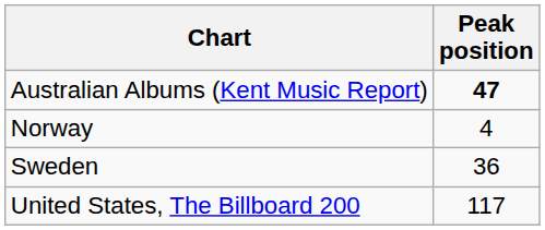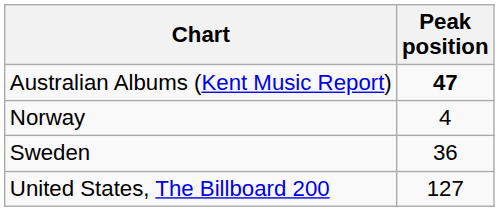 <table class="wikitable sortable plainrowheaders">
 <tr>
 <th>Chart</th>
 <th>Peak<br>position</th>
 </tr>
 <tr>
 <td>Australian Albums (<a href='#'>Kent Music Report</a>)</td>
 <td align="center"><strong>47</strong></td>
 </tr>
 <tr>
 <td>Norway</td>
 <td align="center">4</td>
 </tr>
 <tr>
 <td>Sweden</td>
 <td align="center">36</td>
 </tr>
 <tr>
 <td>United States, <a href='#'>The Billboard 200</a></td>
-<td align="center">117</td>
+<td align="center">127</td>
 </tr>
 </table>
